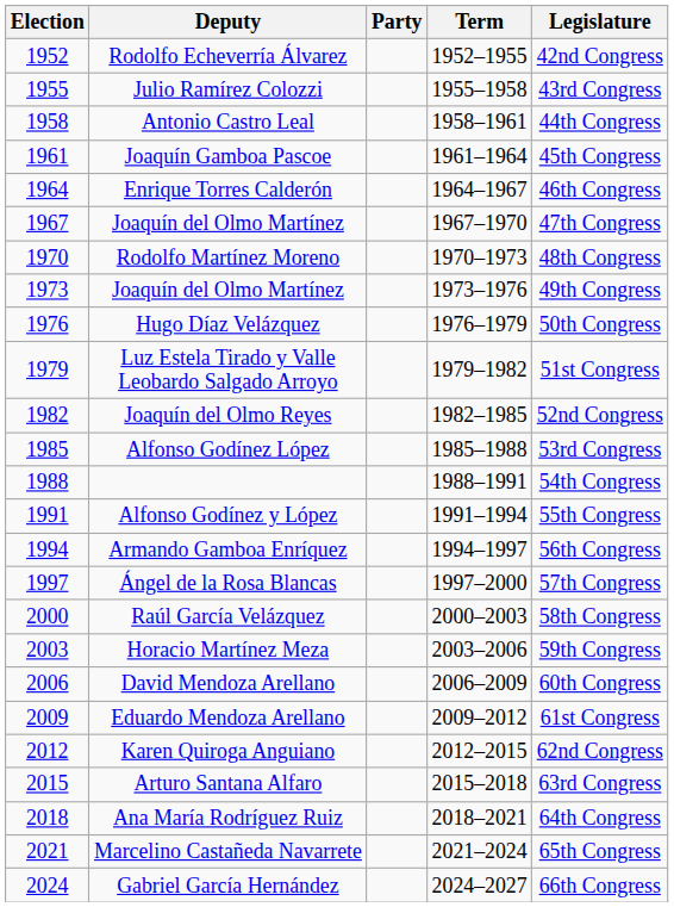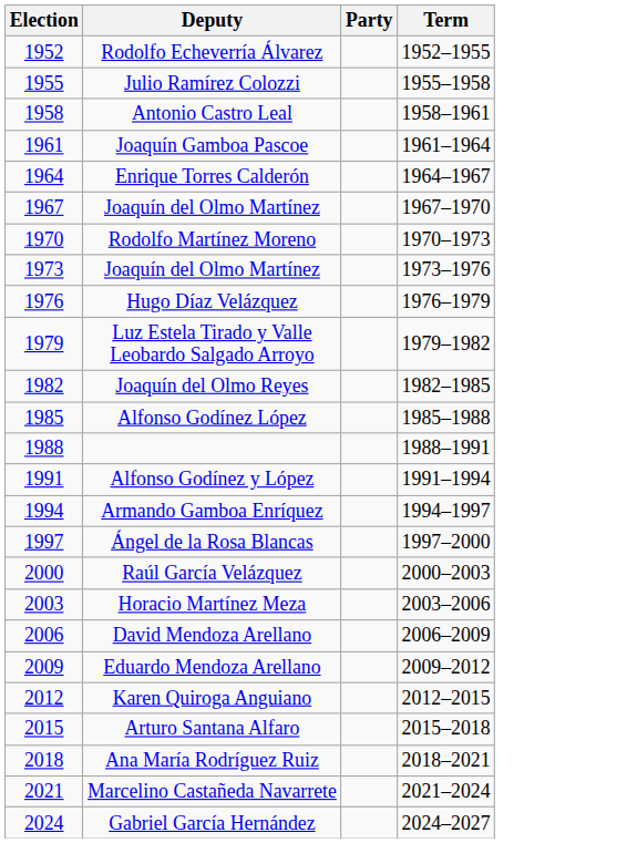 <table class="wikitable sortable" style="text-align: center">
 <tr>
 <th>Election</th>
 <th class="unsortable">Deputy</th>
 <th class="unsortable">Party</th>
 <th class="unsortable">Term</th>
-<th class="unsortable">Legislature</th>
 </tr>
 <tr>
 <td><a href='#'>1952</a></td>
 <td><a href='#'>Rodolfo Echeverría Álvarez</a></td>
 <td></td>
 <td>1952–1955</td>
-<td><a href='#'>42nd Congress</a></td>
 </tr>
 <tr>
 <td><a href='#'>1955</a></td>
 <td><a href='#'>Julio Ramírez Colozzi</a></td>
 <td></td>
 <td>1955–1958</td>
-<td><a href='#'>43rd Congress</a></td>
 </tr>
 <tr>
 <td><a href='#'>1958</a></td>
 <td><a href='#'>Antonio Castro Leal</a></td>
 <td></td>
 <td>1958–1961</td>
-<td><a href='#'>44th Congress</a></td>
 </tr>
 <tr>
 <td><a href='#'>1961</a></td>
 <td><a href='#'>Joaquín Gamboa Pascoe</a></td>
 <td></td>
 <td>1961–1964</td>
-<td><a href='#'>45th Congress</a></td>
 </tr>
 <tr>
 <td><a href='#'>1964</a></td>
 <td><a href='#'>Enrique Torres Calderón</a></td>
 <td></td>
 <td>1964–1967</td>
-<td><a href='#'>46th Congress</a></td>
 </tr>
 <tr>
 <td><a href='#'>1967</a></td>
 <td><a href='#'>Joaquín del Olmo Martínez</a></td>
 <td></td>
 <td>1967–1970</td>
-<td><a href='#'>47th Congress</a></td>
 </tr>
 <tr>
 <td><a href='#'>1970</a></td>
 <td><a href='#'>Rodolfo Martínez Moreno</a></td>
 <td></td>
 <td>1970–1973</td>
-<td><a href='#'>48th Congress</a></td>
 </tr>
 <tr>
 <td><a href='#'>1973</a></td>
 <td><a href='#'>Joaquín del Olmo Martínez</a></td>
 <td></td>
 <td>1973–1976</td>
-<td><a href='#'>49th Congress</a></td>
 </tr>
 <tr>
 <td><a href='#'>1976</a></td>
 <td><a href='#'>Hugo Díaz Velázquez</a></td>
 <td></td>
 <td>1976–1979</td>
-<td><a href='#'>50th Congress</a></td>
 </tr>
 <tr>
 <td><a href='#'>1979</a></td>
 <td><a href='#'>Luz Estela Tirado y Valle</a><br><a href='#'>Leobardo Salgado Arroyo</a></td>
 <td></td>
 <td>1979–1982</td>
-<td><a href='#'>51st Congress</a></td>
 </tr>
 <tr>
 <td><a href='#'>1982</a></td>
 <td><a href='#'>Joaquín del Olmo Reyes</a></td>
 <td></td>
 <td>1982–1985</td>
-<td><a href='#'>52nd Congress</a></td>
 </tr>
 <tr>
 <td><a href='#'>1985</a></td>
 <td><a href='#'>Alfonso Godínez López</a></td>
 <td></td>
 <td>1985–1988</td>
-<td><a href='#'>53rd Congress</a></td>
 </tr>
 <tr>
 <td><a href='#'>1988</a></td>
 <td></td>
 <td></td>
 <td>1988–1991</td>
-<td><a href='#'>54th Congress</a></td>
 </tr>
 <tr>
 <td><a href='#'>1991</a></td>
 <td><a href='#'>Alfonso Godínez y López</a></td>
 <td></td>
 <td>1991–1994</td>
-<td><a href='#'>55th Congress</a></td>
 </tr>
 <tr>
 <td><a href='#'>1994</a></td>
 <td><a href='#'>Armando Gamboa Enríquez</a></td>
 <td></td>
 <td>1994–1997</td>
-<td><a href='#'>56th Congress</a></td>
 </tr>
 <tr>
 <td><a href='#'>1997</a></td>
 <td><a href='#'>Ángel de la Rosa Blancas</a></td>
 <td></td>
 <td>1997–2000</td>
-<td><a href='#'>57th Congress</a></td>
 </tr>
 <tr>
 <td><a href='#'>2000</a></td>
 <td><a href='#'>Raúl García Velázquez</a></td>
 <td></td>
 <td>2000–2003</td>
-<td><a href='#'>58th Congress</a></td>
 </tr>
 <tr>
 <td><a href='#'>2003</a></td>
 <td><a href='#'>Horacio Martínez Meza</a></td>
 <td></td>
 <td>2003–2006</td>
-<td><a href='#'>59th Congress</a></td>
 </tr>
 <tr>
 <td><a href='#'>2006</a></td>
 <td><a href='#'>David Mendoza Arellano</a></td>
 <td></td>
 <td>2006–2009</td>
-<td><a href='#'>60th Congress</a></td>
 </tr>
 <tr>
 <td><a href='#'>2009</a></td>
 <td><a href='#'>Eduardo Mendoza Arellano</a></td>
 <td></td>
 <td>2009–2012</td>
-<td><a href='#'>61st Congress</a></td>
 </tr>
 <tr>
 <td><a href='#'>2012</a></td>
 <td><a href='#'>Karen Quiroga Anguiano</a></td>
 <td></td>
 <td>2012–2015</td>
-<td><a href='#'>62nd Congress</a></td>
 </tr>
 <tr>
 <td><a href='#'>2015</a></td>
 <td><a href='#'>Arturo Santana Alfaro</a></td>
 <td></td>
 <td>2015–2018</td>
-<td><a href='#'>63rd Congress</a></td>
 </tr>
 <tr>
 <td><a href='#'>2018</a></td>
 <td><a href='#'>Ana María Rodríguez Ruiz</a></td>
 <td></td>
 <td>2018–2021</td>
-<td><a href='#'>64th Congress</a></td>
 </tr>
 <tr>
 <td><a href='#'>2021</a></td>
 <td><a href='#'>Marcelino Castañeda Navarrete</a></td>
 <td></td>
 <td>2021–2024</td>
-<td><a href='#'>65th Congress</a></td>
 </tr>
 <tr>
 <td><a href='#'>2024</a></td>
 <td><a href='#'>Gabriel García Hernández</a></td>
 <td></td>
 <td>2024–2027</td>
-<td><a href='#'>66th Congress</a></td>
 </tr>
 </table>
